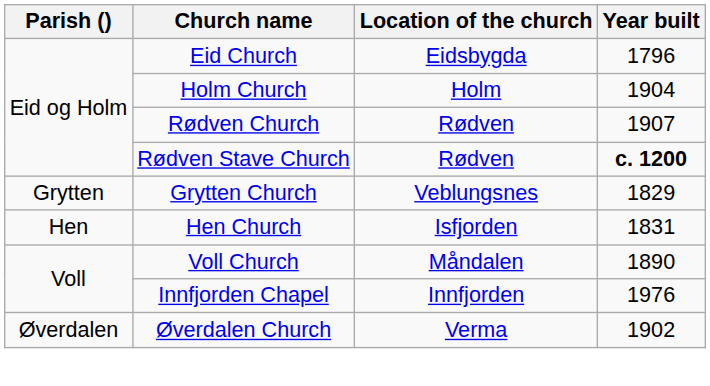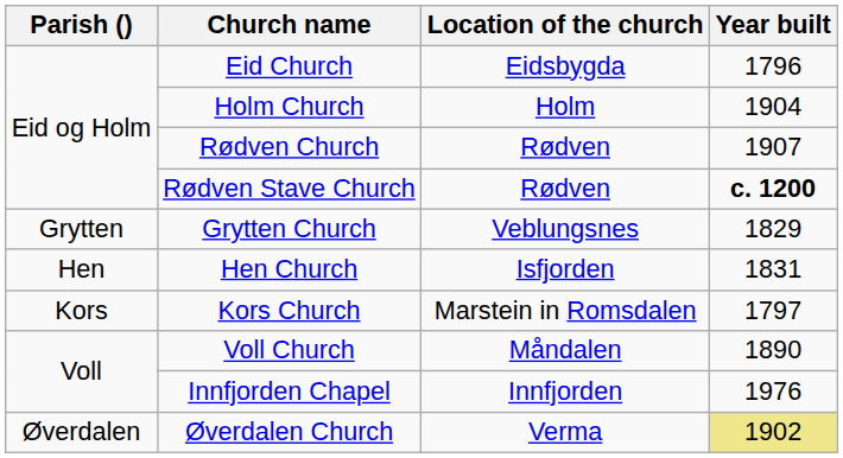 <table class="wikitable" style="text-align:center">
 <tr>
 <th>Parish ()</th>
 <th>Church name</th>
 <th>Location of the church</th>
 <th>Year built</th>
 </tr>
 <tr>
 <td rowspan="4">Eid og Holm</td>
 <td><a href='#'>Eid Church</a></td>
 <td><a href='#'>Eidsbygda</a></td>
 <td>1796</td>
 </tr>
 <tr>
 <td><a href='#'>Holm Church</a></td>
 <td><a href='#'>Holm</a></td>
 <td>1904</td>
 </tr>
 <tr>
 <td><a href='#'>Rødven Church</a></td>
 <td><a href='#'>Rødven</a></td>
 <td>1907</td>
 </tr>
 <tr>
 <td><a href='#'>Rødven Stave Church</a></td>
 <td><a href='#'>Rødven</a></td>
 <td><strong>c. 1200</strong></td>
 </tr>
 <tr>
 <td>Grytten</td>
 <td><a href='#'>Grytten Church</a></td>
 <td><a href='#'>Veblungsnes</a></td>
 <td>1829</td>
 </tr>
 <tr>
 <td>Hen</td>
 <td><a href='#'>Hen Church</a></td>
 <td><a href='#'>Isfjorden</a></td>
 <td>1831</td>
 </tr>
 <tr>
+<td>Kors</td>
+<td><a href='#'>Kors Church</a></td>
+<td>Marstein in <a href='#'>Romsdalen</a></td>
+<td>1797</td>
+</tr>
+<tr>
 <td rowspan="2">Voll</td>
 <td><a href='#'>Voll Church</a></td>
 <td><a href='#'>Måndalen</a></td>
 <td>1890</td>
 </tr>
 <tr>
 <td><a href='#'>Innfjorden Chapel</a></td>
 <td><a href='#'>Innfjorden</a></td>
 <td>1976</td>
 </tr>
 <tr>
 <td>Øverdalen</td>
 <td><a href='#'>Øverdalen Church</a></td>
 <td><a href='#'>Verma</a></td>
-<td>1902</td>
+<td style="background: khaki;">1902</td>
 </tr>
 </table>
